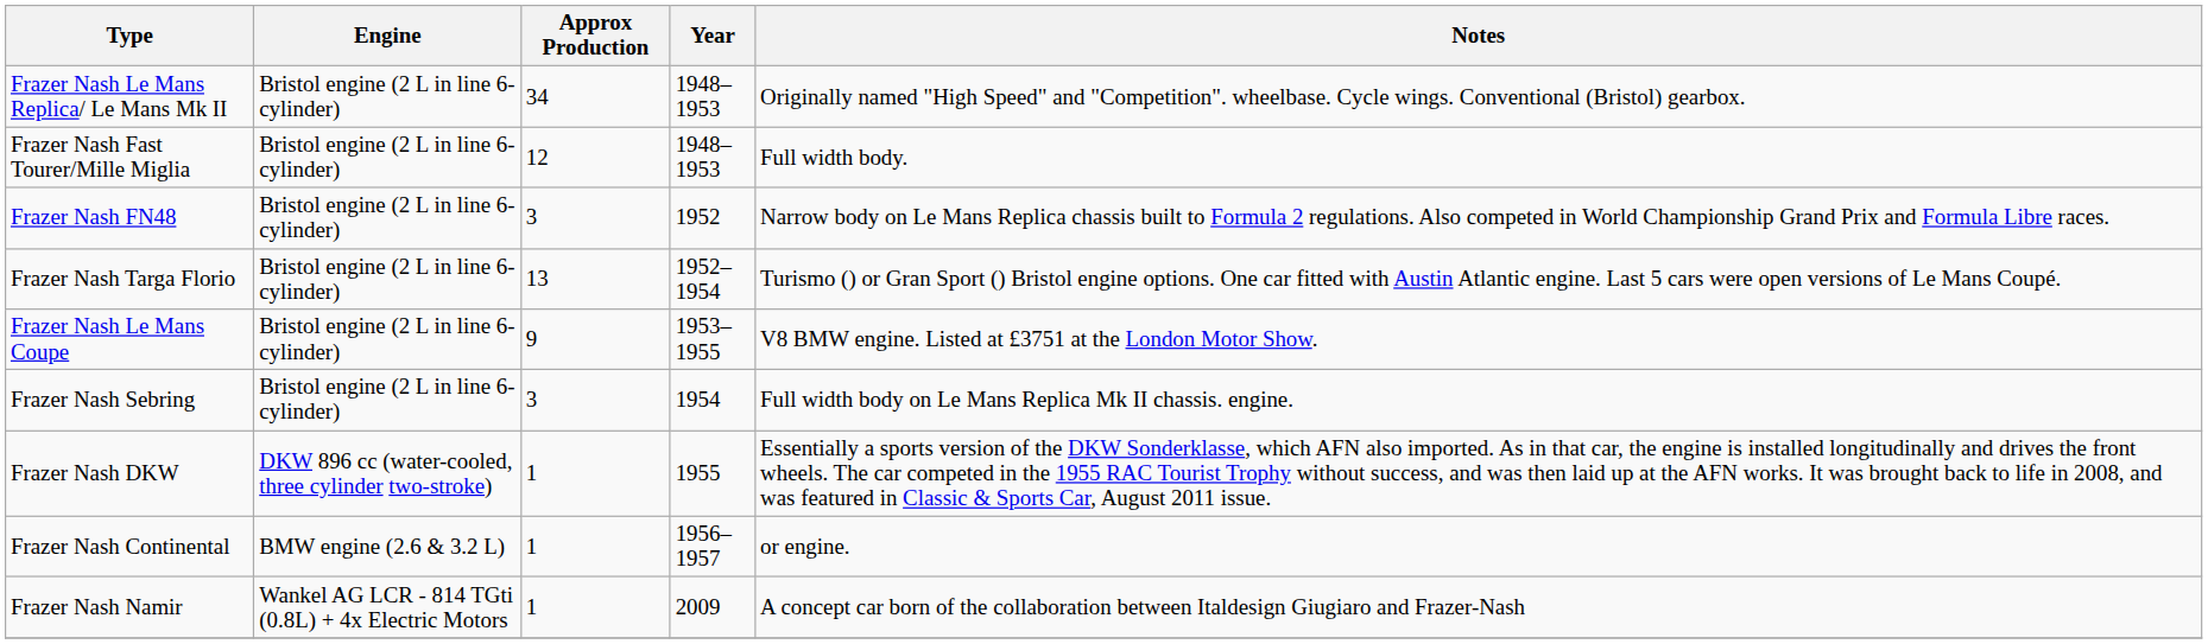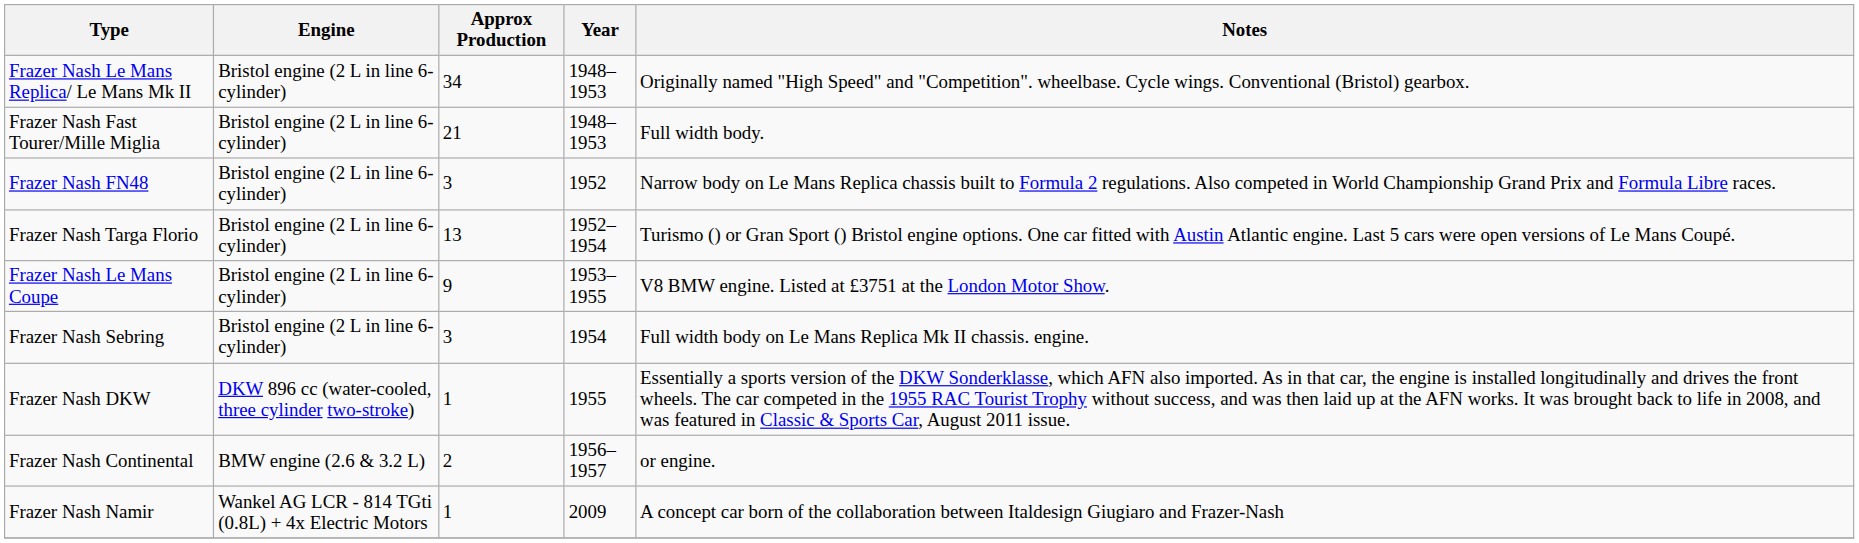 <table class="wikitable">
 <tr>
 <th>Type</th>
 <th>Engine</th>
 <th>Approx Production</th>
 <th>Year</th>
 <th>Notes</th>
 </tr>
 <tr>
 <td><a href='#'>Frazer Nash Le Mans Replica</a>/ Le Mans Mk II</td>
 <td>Bristol engine (2 L in line 6-cylinder)</td>
 <td>34</td>
 <td>1948–1953</td>
 <td>Originally named "High Speed" and "Competition".  wheelbase. Cycle wings. Conventional (Bristol) gearbox.</td>
 </tr>
 <tr>
 <td>Frazer Nash Fast Tourer/Mille Miglia</td>
 <td>Bristol engine (2 L in line 6-cylinder)</td>
-<td>12</td>
+<td>21</td>
 <td>1948–1953</td>
 <td>Full width body.</td>
 </tr>
 <tr>
 <td><a href='#'>Frazer Nash FN48</a></td>
 <td>Bristol engine (2 L in line 6-cylinder)</td>
 <td>3</td>
 <td>1952</td>
 <td>Narrow body on Le Mans Replica chassis built to <a href='#'>Formula 2</a> regulations. Also competed in World Championship Grand Prix and <a href='#'>Formula Libre</a> races.</td>
 </tr>
 <tr>
 <td>Frazer Nash Targa Florio</td>
 <td>Bristol engine (2 L in line 6-cylinder)</td>
 <td>13</td>
 <td>1952–1954</td>
 <td>Turismo () or Gran Sport () Bristol engine options. One car fitted with <a href='#'>Austin</a> Atlantic engine. Last 5 cars were open versions of Le Mans Coupé.</td>
 </tr>
 <tr>
 <td><a href='#'>Frazer Nash Le Mans Coupe</a></td>
 <td>Bristol engine (2 L in line 6-cylinder)</td>
 <td>9</td>
 <td>1953–1955</td>
 <td>V8 BMW engine. Listed at £3751 at the <a href='#'>London Motor Show</a>.</td>
 </tr>
 <tr>
 <td>Frazer Nash Sebring</td>
 <td>Bristol engine (2 L in line 6-cylinder)</td>
 <td>3</td>
 <td>1954</td>
 <td>Full width body on Le Mans Replica Mk II chassis.  engine.</td>
 </tr>
 <tr>
 <td>Frazer Nash DKW</td>
 <td><a href='#'>DKW</a> 896 cc (water-cooled, <a href='#'>three cylinder</a> <a href='#'>two-stroke</a>)</td>
 <td>1</td>
 <td>1955</td>
 <td>Essentially a sports version of the <a href='#'>DKW Sonderklasse</a>, which AFN also imported. As in that car, the engine is installed longitudinally and drives the front wheels. The car competed in the <a href='#'>1955 RAC Tourist Trophy</a> without success, and was then laid up at the AFN works. It was brought back to life in 2008, and was featured in <a href='#'>Classic & Sports Car</a>, August 2011 issue.</td>
 </tr>
 <tr>
 <td>Frazer Nash Continental</td>
 <td>BMW engine (2.6 & 3.2 L)</td>
-<td>1</td>
+<td>2</td>
 <td>1956–1957</td>
 <td> or  engine.</td>
 </tr>
 <tr>
 <td>Frazer Nash Namir</td>
 <td>Wankel AG LCR - 814 TGti (0.8L) + 4x Electric Motors</td>
 <td>1</td>
 <td>2009</td>
 <td>A concept car born of the collaboration between Italdesign Giugiaro and Frazer-Nash</td>
 </tr>
 <tr>
 </tr>
 </table>
